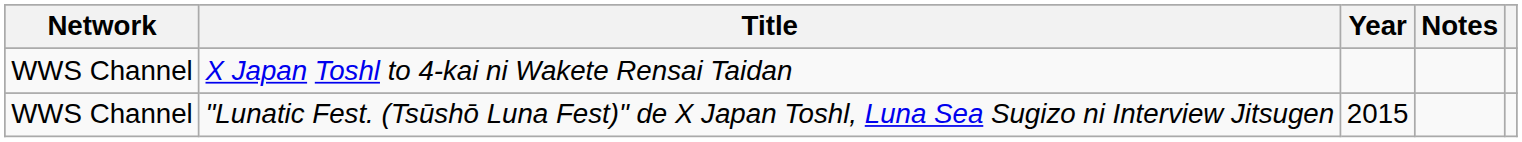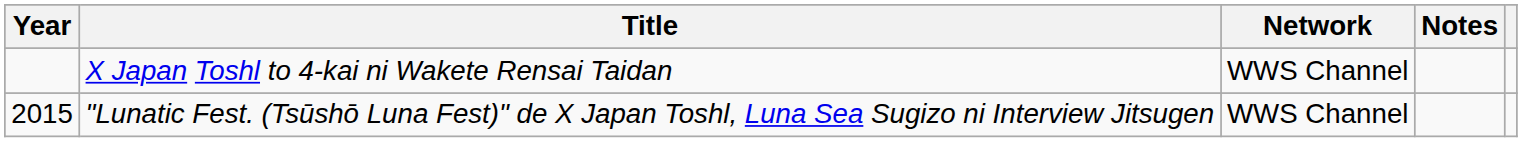 <table class="wikitable">
 <tr>
+<th>Year</th>
+<th>Title</th>
 <th>Network</th>
-<th>Title</th>
-<th>Year</th>
 <th>Notes</th>
 <th></th>
 </tr>
 <tr>
+<td></td>
+<td><em><a href='#'>X Japan</a> <a href='#'>Toshl</a> to 4-kai ni Wakete Rensai Taidan</em></td>
 <td>WWS Channel</td>
-<td><em><a href='#'>X Japan</a> <a href='#'>Toshl</a> to 4-kai ni Wakete Rensai Taidan</em></td>
-<td></td>
 <td></td>
 <td></td>
 </tr>
 <tr>
+<td>2015</td>
+<td><em>"Lunatic Fest. (Tsūshō Luna Fest)" de X Japan Toshl, <a href='#'>Luna Sea</a> Sugizo ni Interview Jitsugen</em></td>
 <td>WWS Channel</td>
-<td><em>"Lunatic Fest. (Tsūshō Luna Fest)" de X Japan Toshl, <a href='#'>Luna Sea</a> Sugizo ni Interview Jitsugen</em></td>
-<td>2015</td>
 <td></td>
 <td></td>
 </tr>
 </table>
